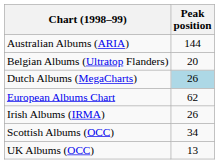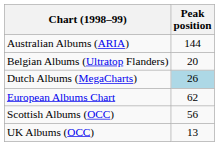 <table class="wikitable sortable">
 <tr>
 <th>Chart (1998–99)</th>
 <th>Peak<br>position</th>
 </tr>
 <tr>
 <td>Australian Albums (<a href='#'>ARIA</a>)</td>
 <td style="text-align:center;">144</td>
 </tr>
 <tr>
 <td>Belgian Albums (<a href='#'>Ultratop</a> Flanders)</td>
 <td style="text-align:center;">20</td>
 </tr>
 <tr>
 <td>Dutch Albums (<a href='#'>MegaCharts</a>)</td>
 <td style="background: lightblue; text-align:center;">26</td>
 </tr>
 <tr>
 <td><a href='#'>European Albums Chart</a></td>
 <td style="text-align:center;">62</td>
 </tr>
 <tr>
-<td>Irish Albums (<a href='#'>IRMA</a>)</td>
-<td style="text-align:center;">26</td>
-</tr>
-<tr>
 <td align="left">Scottish Albums (<a href='#'>OCC</a>)</td>
-<td align="center">34</td>
+<td align="center">56</td>
 </tr>
 <tr>
 <td>UK Albums (<a href='#'>OCC</a>)</td>
 <td style="text-align:center;">13</td>
 </tr>
 </table>
